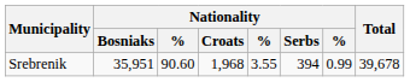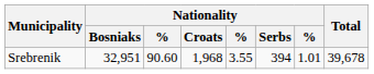 <table class="wikitable" style="text-align:right;">
 <tr>
 <th rowspan="2">Municipality</th>
 <th colspan="6">Nationality</th>
 <th rowspan="2">Total</th>
 </tr>
 <tr>
 <th>Bosniaks</th>
 <th>%</th>
 <th>Croats</th>
 <th>%</th>
 <th>Serbs</th>
 <th>%</th>
 </tr>
 <tr>
 <td style="text-align:left;">Srebrenik</td>
-<td>35,951</td>
+<td>32,951</td>
 <td>90.60</td>
 <td>1,968</td>
 <td>3.55</td>
 <td>394</td>
-<td>0.99</td>
+<td>1.01</td>
 <td>39,678</td>
 </tr>
 </table>
